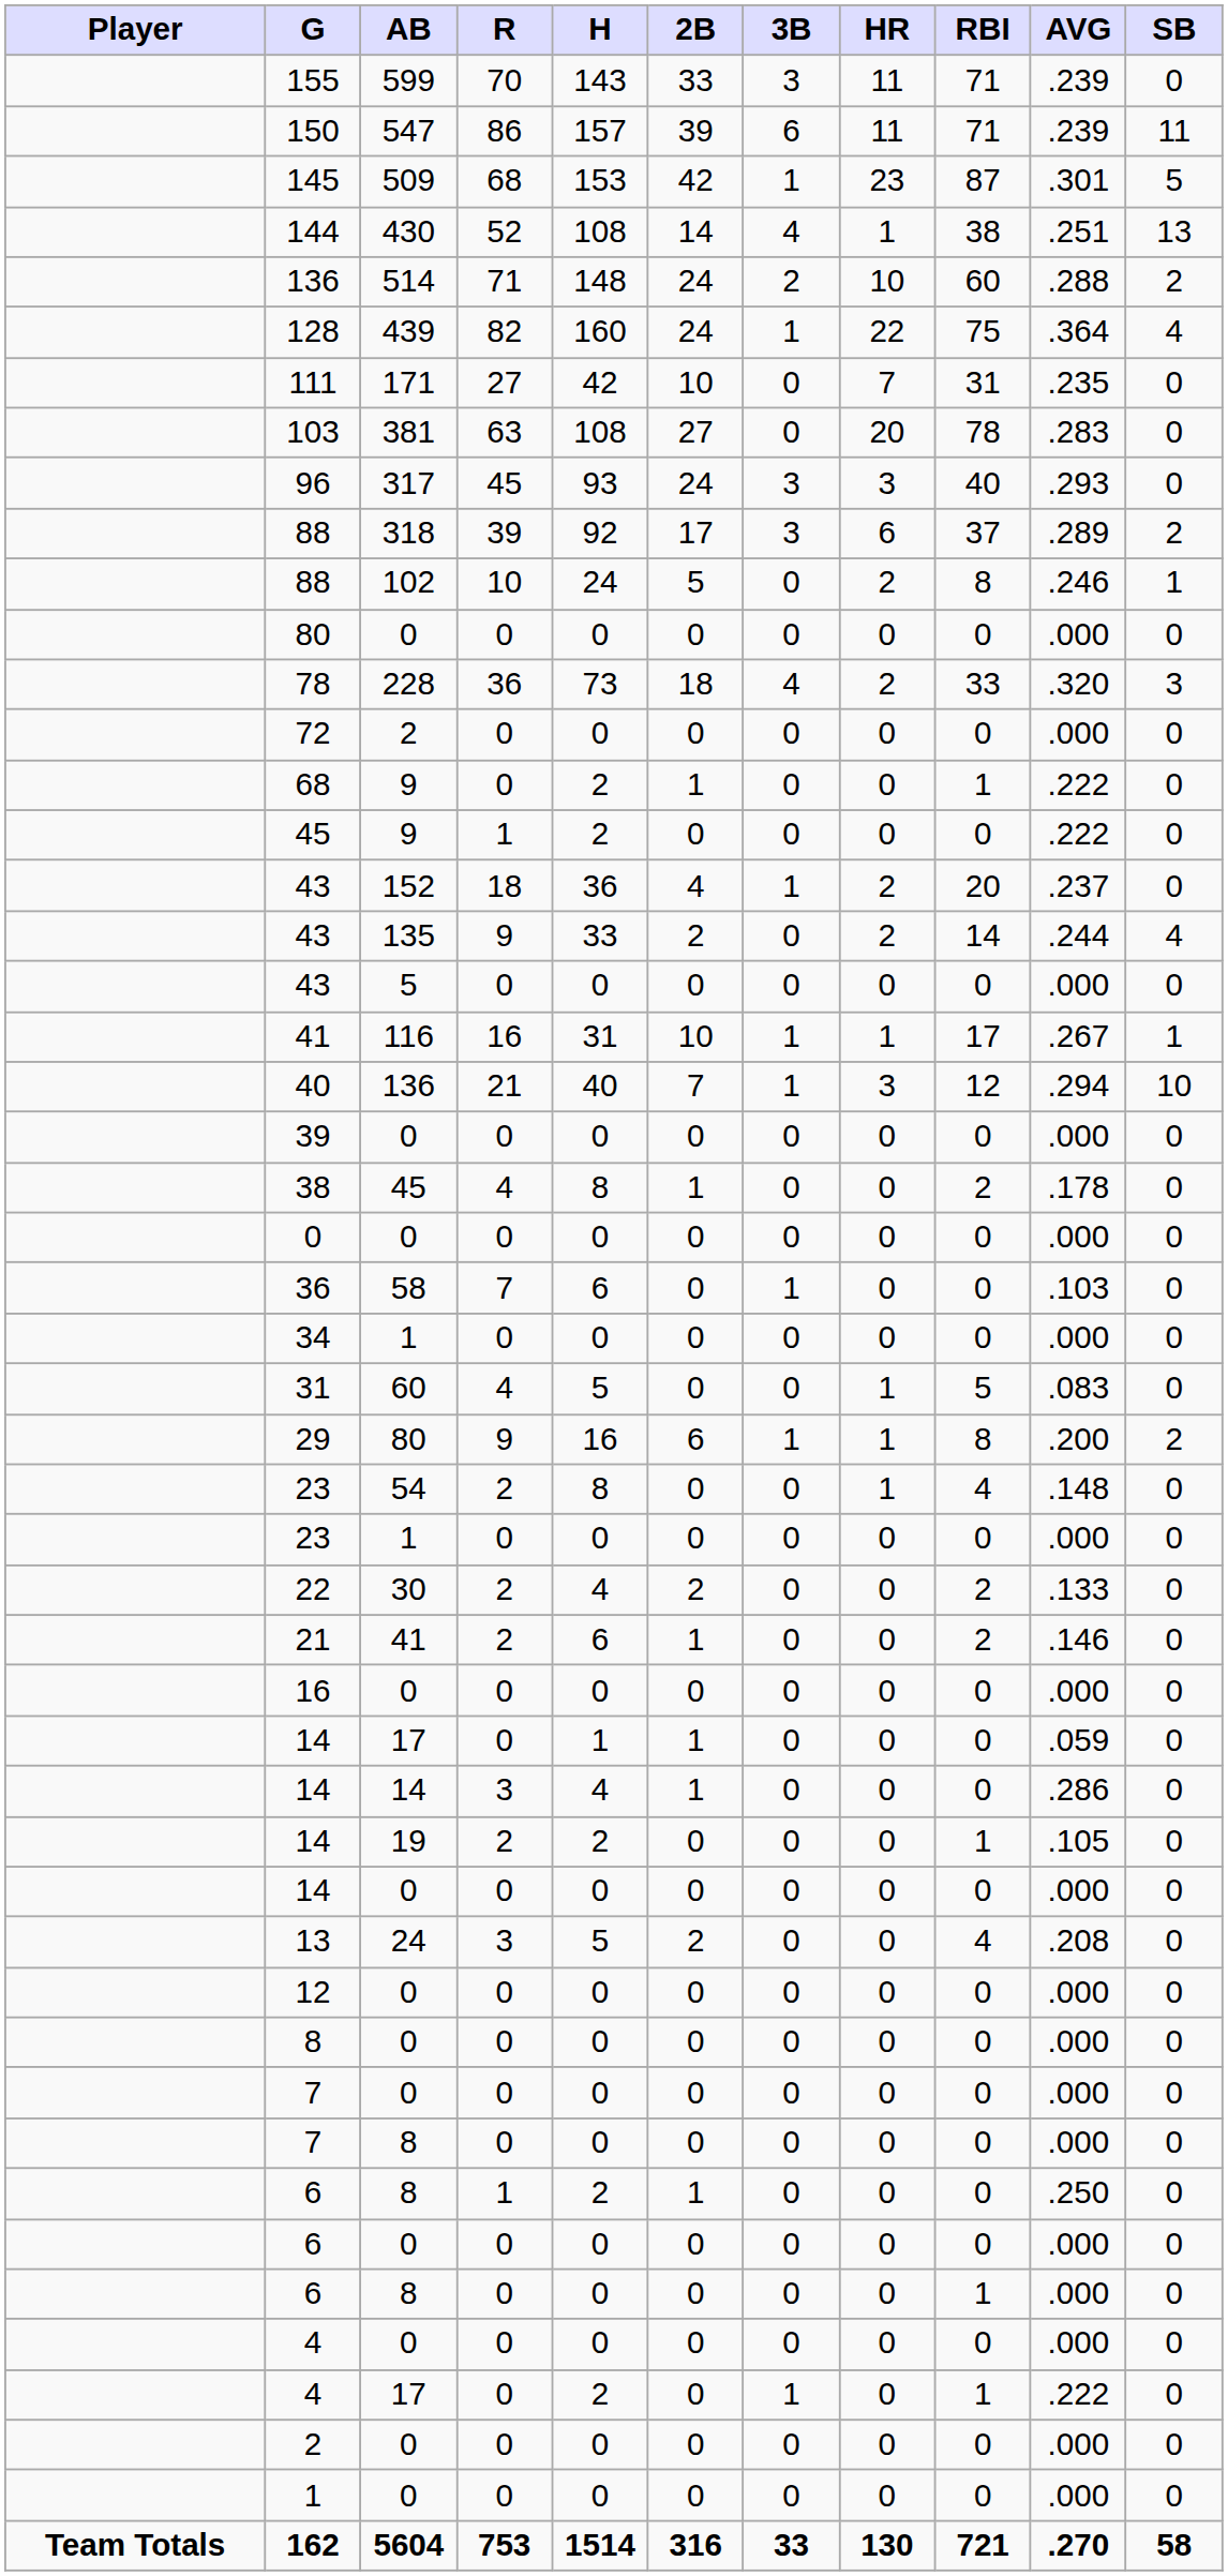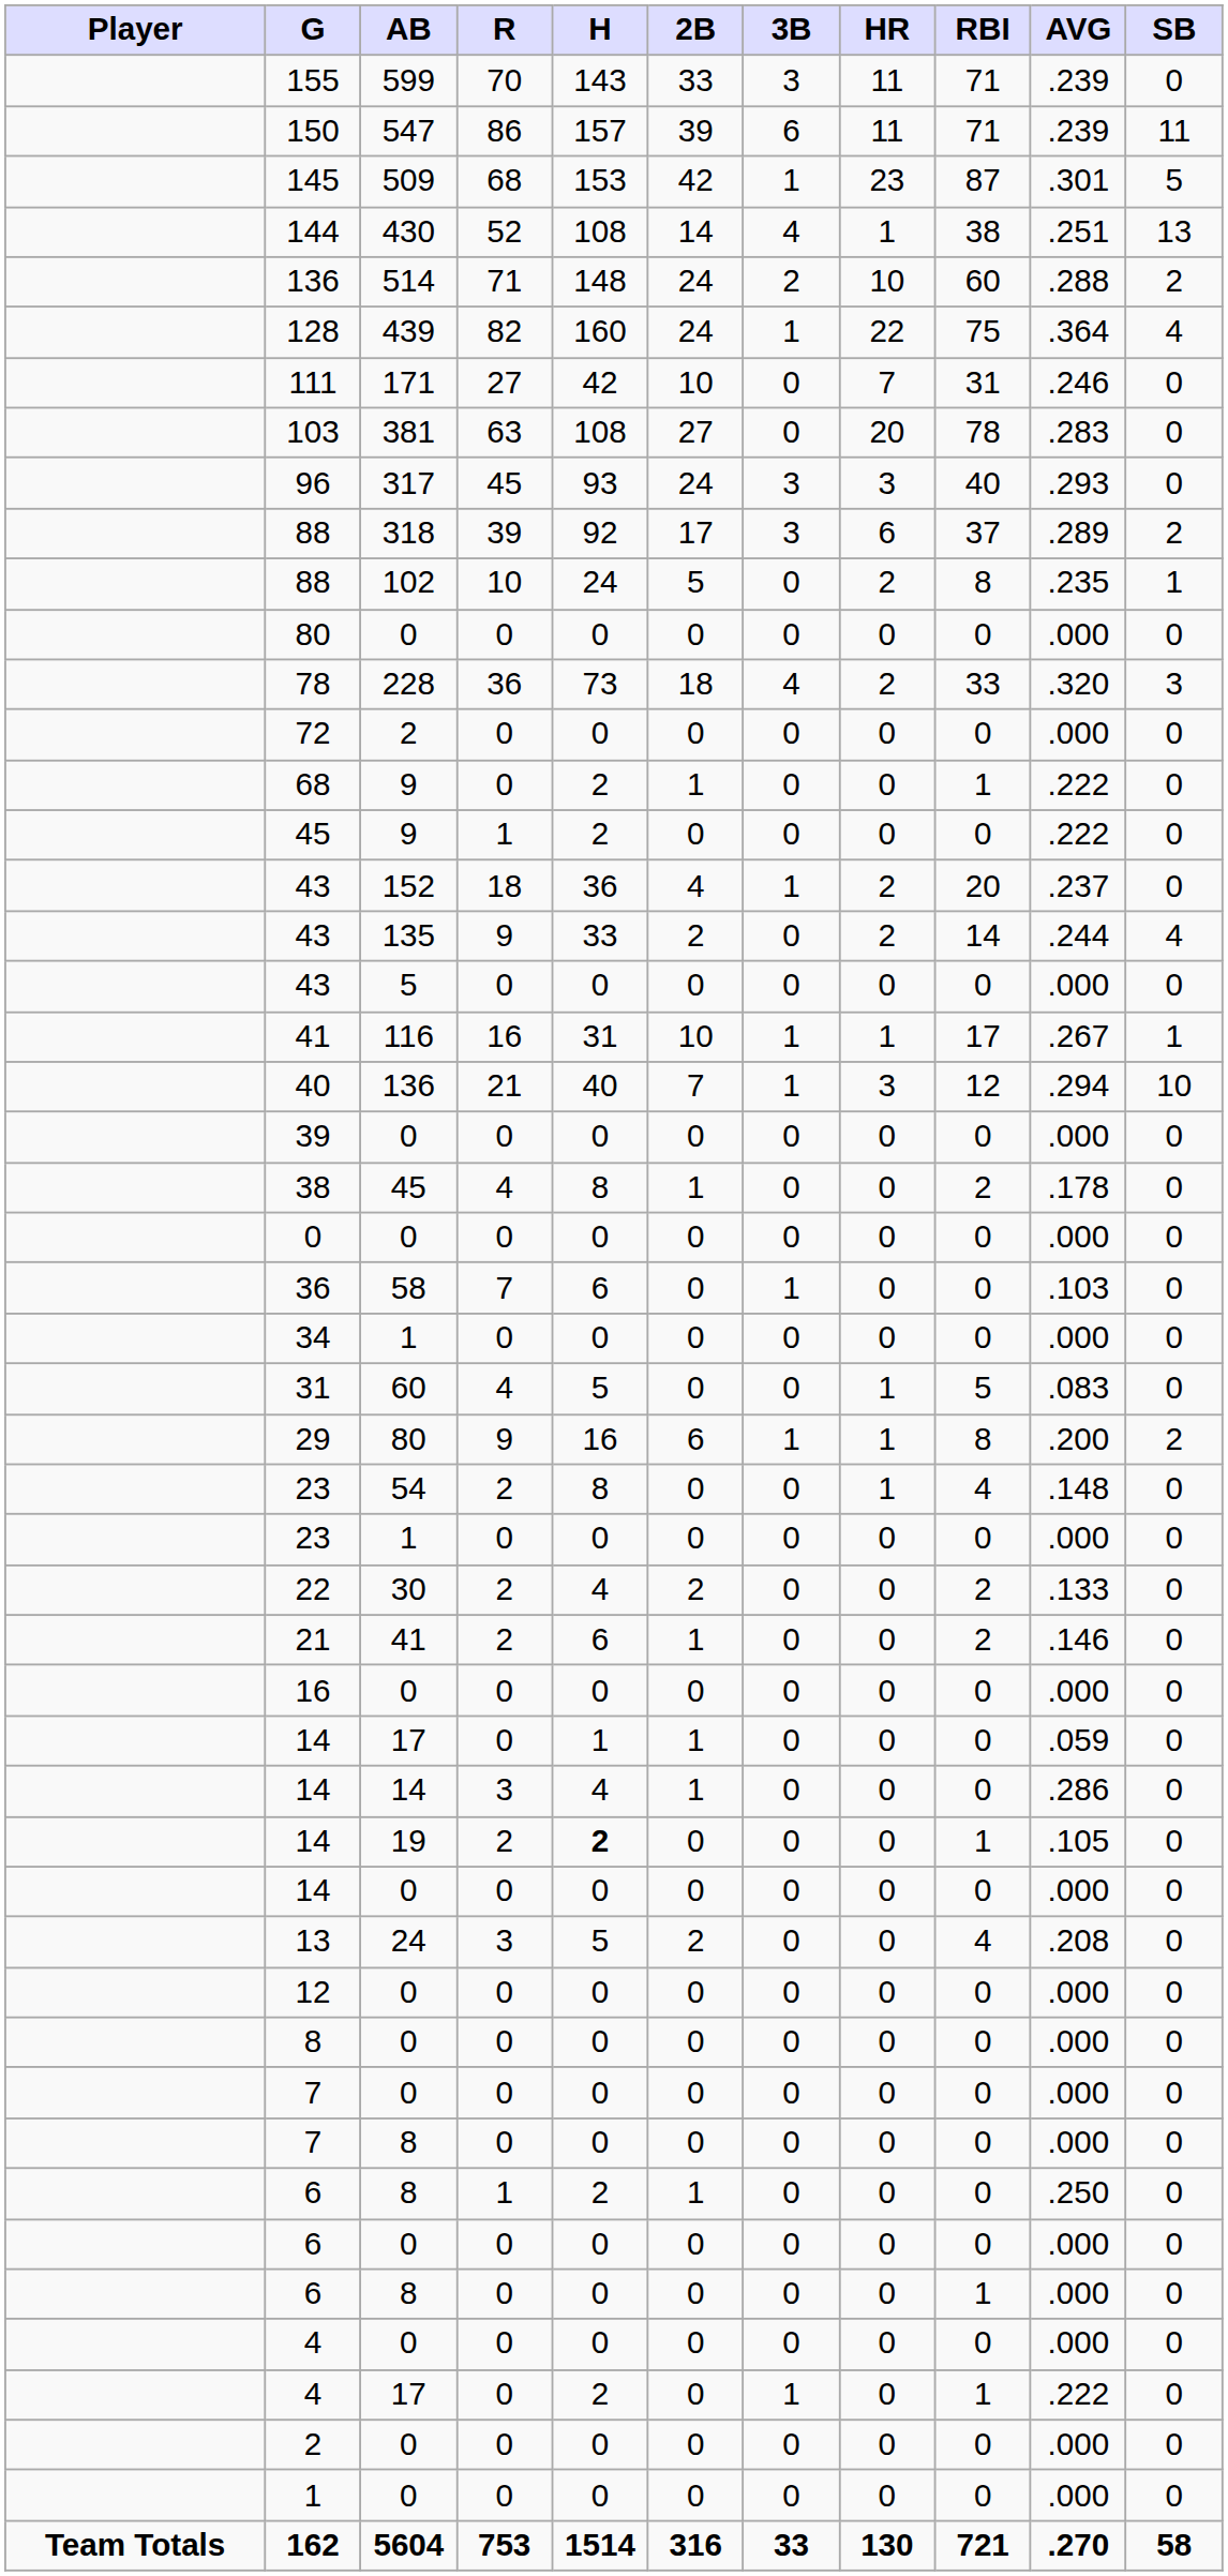 <table class="wikitable sortable">
 <tr>
 <th style="background:#ddf; width:19%;">Player</th>
 <th style="background:#ddf; width:7%;">G</th>
 <th style="background:#ddf; width:7%;">AB</th>
 <th style="background:#ddf; width:7%;">R</th>
 <th style="background:#ddf; width:7%;">H</th>
 <th style="background:#ddf; width:7%;">2B</th>
 <th style="background:#ddf; width:7%;">3B</th>
 <th style="background:#ddf; width:7%;">HR</th>
 <th style="background:#ddf; width:7%;">RBI</th>
 <th style="background:#ddf; width:7%;">AVG</th>
 <th style="background:#ddf; width:7%;">SB</th>
 </tr>
 <tr style="text-align:center;">
 <td></td>
 <td>155</td>
 <td>599</td>
 <td>70</td>
 <td>143</td>
 <td>33</td>
 <td>3</td>
 <td>11</td>
 <td>71</td>
 <td>.239</td>
 <td>0</td>
 </tr>
 <tr style="text-align:center;">
 <td></td>
 <td>150</td>
 <td>547</td>
 <td>86</td>
 <td>157</td>
 <td>39</td>
 <td>6</td>
 <td>11</td>
 <td>71</td>
 <td>.239</td>
 <td>11</td>
 </tr>
 <tr style="text-align:center;">
 <td></td>
 <td>145</td>
 <td>509</td>
 <td>68</td>
 <td>153</td>
 <td>42</td>
 <td>1</td>
 <td>23</td>
 <td>87</td>
 <td>.301</td>
 <td>5</td>
 </tr>
 <tr style="text-align:center;">
 <td></td>
 <td>144</td>
 <td>430</td>
 <td>52</td>
 <td>108</td>
 <td>14</td>
 <td>4</td>
 <td>1</td>
 <td>38</td>
 <td>.251</td>
 <td>13</td>
 </tr>
 <tr style="text-align:center;">
 <td></td>
 <td>136</td>
 <td>514</td>
 <td>71</td>
 <td>148</td>
 <td>24</td>
 <td>2</td>
 <td>10</td>
 <td>60</td>
 <td>.288</td>
 <td>2</td>
 </tr>
 <tr style="text-align:center;">
 <td></td>
 <td>128</td>
 <td>439</td>
 <td>82</td>
 <td>160</td>
 <td>24</td>
 <td>1</td>
 <td>22</td>
 <td>75</td>
 <td>.364</td>
 <td>4</td>
 </tr>
 <tr style="text-align:center;">
 <td></td>
 <td>111</td>
 <td>171</td>
 <td>27</td>
 <td>42</td>
 <td>10</td>
 <td>0</td>
 <td>7</td>
 <td>31</td>
-<td>.235</td>
+<td>.246</td>
 <td>0</td>
 </tr>
 <tr style="text-align:center;">
 <td></td>
 <td>103</td>
 <td>381</td>
 <td>63</td>
 <td>108</td>
 <td>27</td>
 <td>0</td>
 <td>20</td>
 <td>78</td>
 <td>.283</td>
 <td>0</td>
 </tr>
 <tr style="text-align:center;">
 <td></td>
 <td>96</td>
 <td>317</td>
 <td>45</td>
 <td>93</td>
 <td>24</td>
 <td>3</td>
 <td>3</td>
 <td>40</td>
 <td>.293</td>
 <td>0</td>
 </tr>
 <tr style="text-align:center;">
 <td></td>
 <td>88</td>
 <td>318</td>
 <td>39</td>
 <td>92</td>
 <td>17</td>
 <td>3</td>
 <td>6</td>
 <td>37</td>
 <td>.289</td>
 <td>2</td>
 </tr>
 <tr style="text-align:center;">
 <td></td>
 <td>88</td>
 <td>102</td>
 <td>10</td>
 <td>24</td>
 <td>5</td>
 <td>0</td>
 <td>2</td>
 <td>8</td>
-<td>.246</td>
+<td>.235</td>
 <td>1</td>
 </tr>
 <tr style="text-align:center;">
 <td></td>
 <td>80</td>
 <td>0</td>
 <td>0</td>
 <td>0</td>
 <td>0</td>
 <td>0</td>
 <td>0</td>
 <td>0</td>
 <td>.000</td>
 <td>0</td>
 </tr>
 <tr style="text-align:center;">
 <td></td>
 <td>78</td>
 <td>228</td>
 <td>36</td>
 <td>73</td>
 <td>18</td>
 <td>4</td>
 <td>2</td>
 <td>33</td>
 <td>.320</td>
 <td>3</td>
 </tr>
 <tr style="text-align:center;">
 <td></td>
 <td>72</td>
 <td>2</td>
 <td>0</td>
 <td>0</td>
 <td>0</td>
 <td>0</td>
 <td>0</td>
 <td>0</td>
 <td>.000</td>
 <td>0</td>
 </tr>
 <tr style="text-align:center;">
 <td></td>
 <td>68</td>
 <td>9</td>
 <td>0</td>
 <td>2</td>
 <td>1</td>
 <td>0</td>
 <td>0</td>
 <td>1</td>
 <td>.222</td>
 <td>0</td>
 </tr>
 <tr style="text-align:center;">
 <td></td>
 <td>45</td>
 <td>9</td>
 <td>1</td>
 <td>2</td>
 <td>0</td>
 <td>0</td>
 <td>0</td>
 <td>0</td>
 <td>.222</td>
 <td>0</td>
 </tr>
 <tr style="text-align:center;">
 <td></td>
 <td>43</td>
 <td>152</td>
 <td>18</td>
 <td>36</td>
 <td>4</td>
 <td>1</td>
 <td>2</td>
 <td>20</td>
 <td>.237</td>
 <td>0</td>
 </tr>
 <tr style="text-align:center;">
 <td></td>
 <td>43</td>
 <td>135</td>
 <td>9</td>
 <td>33</td>
 <td>2</td>
 <td>0</td>
 <td>2</td>
 <td>14</td>
 <td>.244</td>
 <td>4</td>
 </tr>
 <tr style="text-align:center;">
 <td></td>
 <td>43</td>
 <td>5</td>
 <td>0</td>
 <td>0</td>
 <td>0</td>
 <td>0</td>
 <td>0</td>
 <td>0</td>
 <td>.000</td>
 <td>0</td>
 </tr>
 <tr style="text-align:center;">
 <td></td>
 <td>41</td>
 <td>116</td>
 <td>16</td>
 <td>31</td>
 <td>10</td>
 <td>1</td>
 <td>1</td>
 <td>17</td>
 <td>.267</td>
 <td>1</td>
 </tr>
 <tr style="text-align:center;">
 <td></td>
 <td>40</td>
 <td>136</td>
 <td>21</td>
 <td>40</td>
 <td>7</td>
 <td>1</td>
 <td>3</td>
 <td>12</td>
 <td>.294</td>
 <td>10</td>
 </tr>
 <tr style="text-align:center;">
 <td></td>
 <td>39</td>
 <td>0</td>
 <td>0</td>
 <td>0</td>
 <td>0</td>
 <td>0</td>
 <td>0</td>
 <td>0</td>
 <td>.000</td>
 <td>0</td>
 </tr>
 <tr style="text-align:center;">
 <td></td>
 <td>38</td>
 <td>45</td>
 <td>4</td>
 <td>8</td>
 <td>1</td>
 <td>0</td>
 <td>0</td>
 <td>2</td>
 <td>.178</td>
 <td>0</td>
 </tr>
 <tr style="text-align:center;">
 <td></td>
 <td>0</td>
 <td>0</td>
 <td>0</td>
 <td>0</td>
 <td>0</td>
 <td>0</td>
 <td>0</td>
 <td>0</td>
 <td>.000</td>
 <td>0</td>
 </tr>
 <tr style="text-align:center;">
 <td></td>
 <td>36</td>
 <td>58</td>
 <td>7</td>
 <td>6</td>
 <td>0</td>
 <td>1</td>
 <td>0</td>
 <td>0</td>
 <td>.103</td>
 <td>0</td>
 </tr>
 <tr style="text-align:center;">
 <td></td>
 <td>34</td>
 <td>1</td>
 <td>0</td>
 <td>0</td>
 <td>0</td>
 <td>0</td>
 <td>0</td>
 <td>0</td>
 <td>.000</td>
 <td>0</td>
 </tr>
 <tr style="text-align:center;">
 <td></td>
 <td>31</td>
 <td>60</td>
 <td>4</td>
 <td>5</td>
 <td>0</td>
 <td>0</td>
 <td>1</td>
 <td>5</td>
 <td>.083</td>
 <td>0</td>
 </tr>
 <tr style="text-align:center;">
 <td></td>
 <td>29</td>
 <td>80</td>
 <td>9</td>
 <td>16</td>
 <td>6</td>
 <td>1</td>
 <td>1</td>
 <td>8</td>
 <td>.200</td>
 <td>2</td>
 </tr>
 <tr style="text-align:center;">
 <td></td>
 <td>23</td>
 <td>54</td>
 <td>2</td>
 <td>8</td>
 <td>0</td>
 <td>0</td>
 <td>1</td>
 <td>4</td>
 <td>.148</td>
 <td>0</td>
 </tr>
 <tr style="text-align:center;">
 <td></td>
 <td>23</td>
 <td>1</td>
 <td>0</td>
 <td>0</td>
 <td>0</td>
 <td>0</td>
 <td>0</td>
 <td>0</td>
 <td>.000</td>
 <td>0</td>
 </tr>
 <tr style="text-align:center;">
 <td></td>
 <td>22</td>
 <td>30</td>
 <td>2</td>
 <td>4</td>
 <td>2</td>
 <td>0</td>
 <td>0</td>
 <td>2</td>
 <td>.133</td>
 <td>0</td>
 </tr>
 <tr style="text-align:center;">
 <td></td>
 <td>21</td>
 <td>41</td>
 <td>2</td>
 <td>6</td>
 <td>1</td>
 <td>0</td>
 <td>0</td>
 <td>2</td>
 <td>.146</td>
 <td>0</td>
 </tr>
 <tr style="text-align:center;">
 <td></td>
 <td>16</td>
 <td>0</td>
 <td>0</td>
 <td>0</td>
 <td>0</td>
 <td>0</td>
 <td>0</td>
 <td>0</td>
 <td>.000</td>
 <td>0</td>
 </tr>
 <tr style="text-align:center;">
 <td></td>
 <td>14</td>
 <td>17</td>
 <td>0</td>
 <td>1</td>
 <td>1</td>
 <td>0</td>
 <td>0</td>
 <td>0</td>
 <td>.059</td>
 <td>0</td>
 </tr>
 <tr style="text-align:center;">
 <td></td>
 <td>14</td>
 <td>14</td>
 <td>3</td>
 <td>4</td>
 <td>1</td>
 <td>0</td>
 <td>0</td>
 <td>0</td>
 <td>.286</td>
 <td>0</td>
 </tr>
 <tr style="text-align:center;">
 <td></td>
 <td>14</td>
 <td>19</td>
 <td>2</td>
-<td>2</td>
+<td><strong>2</strong></td>
 <td>0</td>
 <td>0</td>
 <td>0</td>
 <td>1</td>
 <td>.105</td>
 <td>0</td>
 </tr>
 <tr style="text-align:center;">
 <td></td>
 <td>14</td>
 <td>0</td>
 <td>0</td>
 <td>0</td>
 <td>0</td>
 <td>0</td>
 <td>0</td>
 <td>0</td>
 <td>.000</td>
 <td>0</td>
 </tr>
 <tr style="text-align:center;">
 <td></td>
 <td>13</td>
 <td>24</td>
 <td>3</td>
 <td>5</td>
 <td>2</td>
 <td>0</td>
 <td>0</td>
 <td>4</td>
 <td>.208</td>
 <td>0</td>
 </tr>
 <tr style="text-align:center;">
 <td></td>
 <td>12</td>
 <td>0</td>
 <td>0</td>
 <td>0</td>
 <td>0</td>
 <td>0</td>
 <td>0</td>
 <td>0</td>
 <td>.000</td>
 <td>0</td>
 </tr>
 <tr style="text-align:center;">
 <td></td>
 <td>8</td>
 <td>0</td>
 <td>0</td>
 <td>0</td>
 <td>0</td>
 <td>0</td>
 <td>0</td>
 <td>0</td>
 <td>.000</td>
 <td>0</td>
 </tr>
 <tr style="text-align:center;">
 <td></td>
 <td>7</td>
 <td>0</td>
 <td>0</td>
 <td>0</td>
 <td>0</td>
 <td>0</td>
 <td>0</td>
 <td>0</td>
 <td>.000</td>
 <td>0</td>
 </tr>
 <tr style="text-align:center;">
 <td></td>
 <td>7</td>
 <td>8</td>
 <td>0</td>
 <td>0</td>
 <td>0</td>
 <td>0</td>
 <td>0</td>
 <td>0</td>
 <td>.000</td>
 <td>0</td>
 </tr>
 <tr style="text-align:center;">
 <td></td>
 <td>6</td>
 <td>8</td>
 <td>1</td>
 <td>2</td>
 <td>1</td>
 <td>0</td>
 <td>0</td>
 <td>0</td>
 <td>.250</td>
 <td>0</td>
 </tr>
 <tr style="text-align:center;">
 <td></td>
 <td>6</td>
 <td>0</td>
 <td>0</td>
 <td>0</td>
 <td>0</td>
 <td>0</td>
 <td>0</td>
 <td>0</td>
 <td>.000</td>
 <td>0</td>
 </tr>
 <tr style="text-align:center;">
 <td></td>
 <td>6</td>
 <td>8</td>
 <td>0</td>
 <td>0</td>
 <td>0</td>
 <td>0</td>
 <td>0</td>
 <td>1</td>
 <td>.000</td>
 <td>0</td>
 </tr>
 <tr style="text-align:center;">
 <td></td>
 <td>4</td>
 <td>0</td>
 <td>0</td>
 <td>0</td>
 <td>0</td>
 <td>0</td>
 <td>0</td>
 <td>0</td>
 <td>.000</td>
 <td>0</td>
 </tr>
 <tr style="text-align:center;">
 <td></td>
 <td>4</td>
 <td>17</td>
 <td>0</td>
 <td>2</td>
 <td>0</td>
 <td>1</td>
 <td>0</td>
 <td>1</td>
 <td>.222</td>
 <td>0</td>
 </tr>
 <tr style="text-align:center;">
 <td></td>
 <td>2</td>
 <td>0</td>
 <td>0</td>
 <td>0</td>
 <td>0</td>
 <td>0</td>
 <td>0</td>
 <td>0</td>
 <td>.000</td>
 <td>0</td>
 </tr>
 <tr style="text-align:center;">
 <td></td>
 <td>1</td>
 <td>0</td>
 <td>0</td>
 <td>0</td>
 <td>0</td>
 <td>0</td>
 <td>0</td>
 <td>0</td>
 <td>.000</td>
 <td>0</td>
 </tr>
 <tr style="text-align:center;" class="unsortable">
 <td><strong>Team Totals</strong></td>
 <td><strong>162</strong></td>
 <td><strong>5604</strong></td>
 <td><strong>753</strong></td>
 <td><strong>1514</strong></td>
 <td><strong>316</strong></td>
 <td><strong>33</strong></td>
 <td><strong>130</strong></td>
 <td><strong>721</strong></td>
 <td><strong>.270</strong></td>
 <td><strong>58</strong></td>
 </tr>
 </table>
